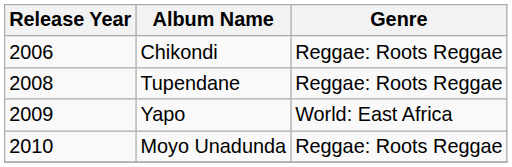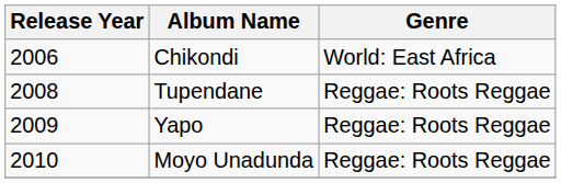 <table class="wikitable sortable">
 <tr>
 <th>Release Year</th>
 <th>Album Name</th>
 <th>Genre</th>
 </tr>
 <tr>
 <td>2006</td>
 <td>Chikondi</td>
-<td>Reggae: Roots Reggae</td>
+<td>World: East Africa</td>
 </tr>
 <tr>
 <td>2008</td>
 <td>Tupendane</td>
 <td>Reggae: Roots Reggae</td>
 </tr>
 <tr>
 <td>2009</td>
 <td>Yapo</td>
-<td>World: East Africa</td>
+<td>Reggae: Roots Reggae</td>
 </tr>
 <tr>
 <td>2010</td>
 <td>Moyo Unadunda</td>
 <td>Reggae: Roots Reggae</td>
 </tr>
 <tr>
 </tr>
 </table>
